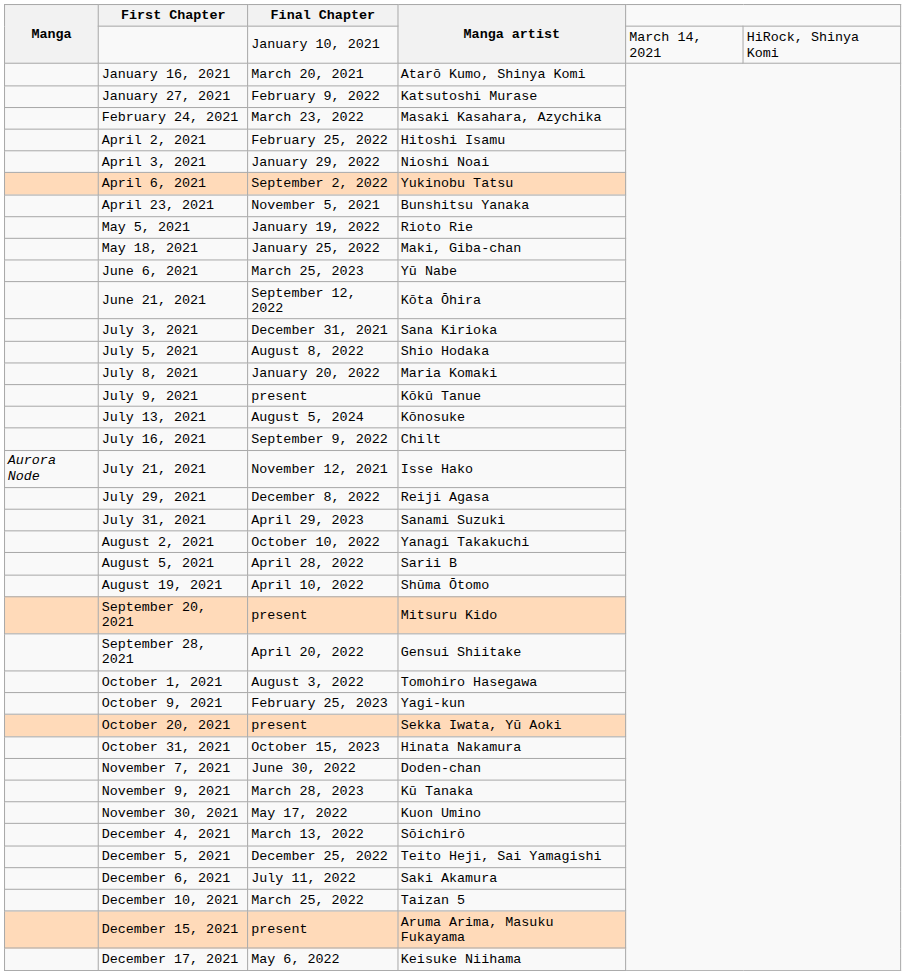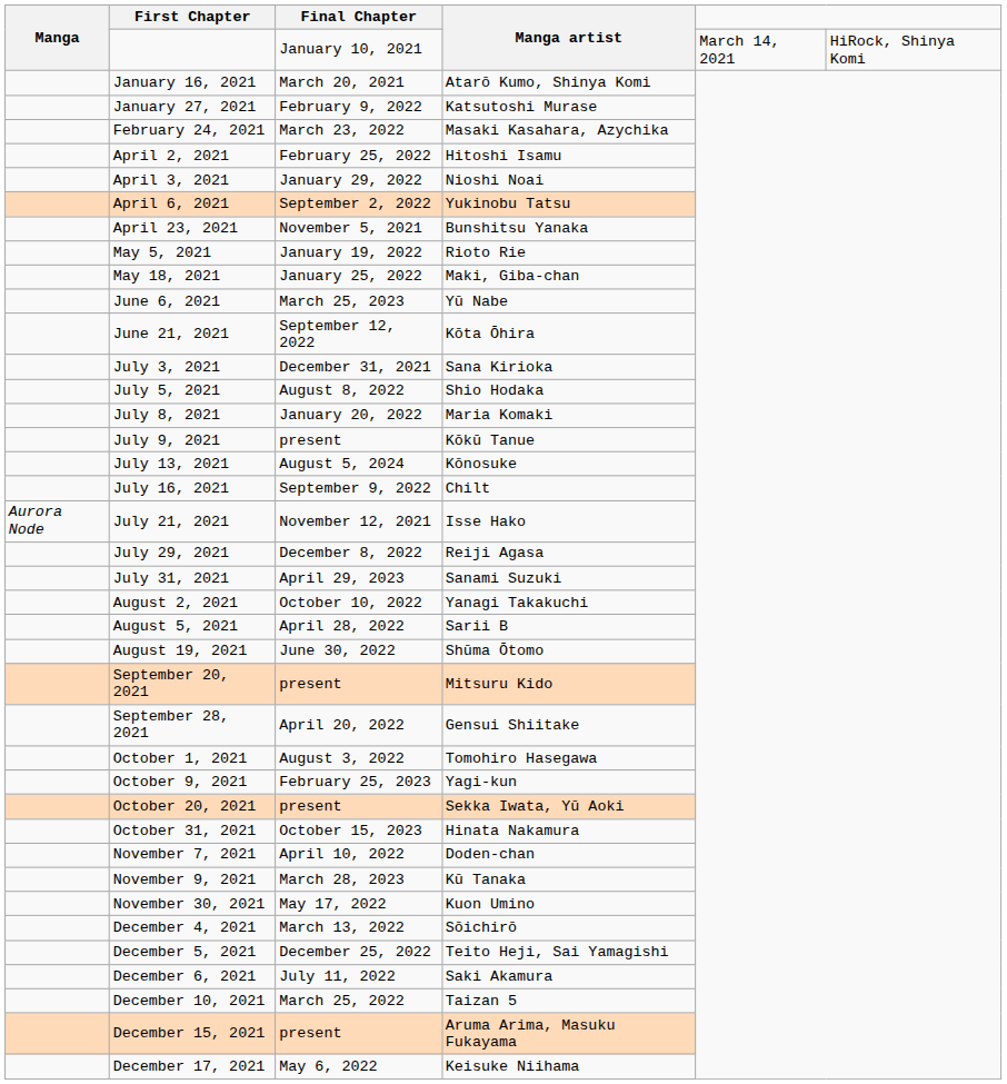 <table class="wikitable sortable">
 <tr>
 <th rowspan="2" scope="col">Manga</th>
 <th colspan="1" scope="col">First Chapter</th>
 <th colspan="1" scope="col">Final Chapter</th>
 <th rowspan="2" scope="col">Manga artist</th>
 </tr>
 <tr>
 <td></td>
 <td>January 10, 2021</td>
 <td>March 14, 2021</td>
 <td>HiRock, Shinya Komi</td>
 </tr>
 <tr>
 <td></td>
 <td>January 16, 2021</td>
 <td>March 20, 2021</td>
 <td>Atarō Kumo, Shinya Komi</td>
 </tr>
 <tr>
 <td></td>
 <td>January 27, 2021</td>
 <td>February 9, 2022</td>
 <td>Katsutoshi Murase</td>
 </tr>
 <tr>
 <td></td>
 <td>February 24, 2021</td>
 <td>March 23, 2022</td>
 <td>Masaki Kasahara, Azychika</td>
 </tr>
 <tr>
 <td></td>
 <td>April 2, 2021</td>
 <td>February 25, 2022</td>
 <td>Hitoshi Isamu</td>
 </tr>
 <tr>
 <td></td>
 <td>April 3, 2021</td>
 <td>January 29, 2022</td>
 <td>Nioshi Noai</td>
 </tr>
 <tr style="background-color:#FFDAB9;">
 <td></td>
 <td>April 6, 2021</td>
 <td>September 2, 2022</td>
 <td>Yukinobu Tatsu</td>
 </tr>
 <tr>
 <td></td>
 <td>April 23, 2021</td>
 <td>November 5, 2021</td>
 <td>Bunshitsu Yanaka</td>
 </tr>
 <tr>
 <td></td>
 <td>May 5, 2021</td>
 <td>January 19, 2022</td>
 <td>Rioto Rie</td>
 </tr>
 <tr>
 <td></td>
 <td>May 18, 2021</td>
 <td>January 25, 2022</td>
 <td>Maki, Giba-chan</td>
 </tr>
 <tr>
 <td></td>
 <td>June 6, 2021</td>
 <td>March 25, 2023</td>
 <td>Yū Nabe</td>
 </tr>
 <tr>
 <td></td>
 <td>June 21, 2021</td>
 <td>September 12, 2022</td>
 <td>Kōta Ōhira</td>
 </tr>
 <tr>
 <td></td>
 <td>July 3, 2021</td>
 <td>December 31, 2021</td>
 <td>Sana Kirioka</td>
 </tr>
 <tr>
 <td></td>
 <td>July 5, 2021</td>
 <td>August 8, 2022</td>
 <td>Shio Hodaka</td>
 </tr>
 <tr>
 <td></td>
 <td>July 8, 2021</td>
 <td>January 20, 2022</td>
 <td>Maria Komaki</td>
 </tr>
 <tr>
 <td></td>
 <td>July 9, 2021</td>
 <td>present</td>
 <td>Kōkū Tanue</td>
 </tr>
 <tr>
 <td></td>
 <td>July 13, 2021</td>
 <td>August 5, 2024</td>
 <td>Kōnosuke</td>
 </tr>
 <tr>
 <td></td>
 <td>July 16, 2021</td>
 <td>September 9, 2022</td>
 <td>Chilt</td>
 </tr>
 <tr>
 <td><em>Aurora Node</em></td>
 <td>July 21, 2021</td>
 <td>November 12, 2021</td>
 <td>Isse Hako</td>
 </tr>
 <tr>
 <td></td>
 <td>July 29, 2021</td>
 <td>December 8, 2022</td>
 <td>Reiji Agasa</td>
 </tr>
 <tr>
 <td></td>
 <td>July 31, 2021</td>
 <td>April 29, 2023</td>
 <td>Sanami Suzuki</td>
 </tr>
 <tr>
 <td></td>
 <td>August 2, 2021</td>
 <td>October 10, 2022</td>
 <td>Yanagi Takakuchi</td>
 </tr>
 <tr>
 <td></td>
 <td>August 5, 2021</td>
 <td>April 28, 2022</td>
 <td>Sarii B</td>
 </tr>
 <tr>
 <td></td>
 <td>August 19, 2021</td>
-<td>April 10, 2022</td>
+<td>June 30, 2022</td>
 <td>Shūma Ōtomo</td>
 </tr>
 <tr style="background-color:#FFDAB9;">
 <td></td>
 <td>September 20, 2021</td>
 <td>present</td>
 <td>Mitsuru Kido</td>
 </tr>
 <tr>
 <td></td>
 <td>September 28, 2021</td>
 <td>April 20, 2022</td>
 <td>Gensui Shiitake</td>
 </tr>
 <tr>
 <td></td>
 <td>October 1, 2021</td>
 <td>August 3, 2022</td>
 <td>Tomohiro Hasegawa</td>
 </tr>
 <tr>
 <td></td>
 <td>October 9, 2021</td>
 <td>February 25, 2023</td>
 <td>Yagi-kun</td>
 </tr>
 <tr style="background-color:#FFDAB9;">
 <td></td>
 <td>October 20, 2021</td>
 <td>present</td>
 <td>Sekka Iwata, Yū Aoki</td>
 </tr>
 <tr>
 <td></td>
 <td>October 31, 2021</td>
 <td>October 15, 2023</td>
 <td>Hinata Nakamura</td>
 </tr>
 <tr>
 <td></td>
 <td>November 7, 2021</td>
-<td>June 30, 2022</td>
+<td>April 10, 2022</td>
 <td>Doden-chan</td>
 </tr>
 <tr>
 <td></td>
 <td>November 9, 2021</td>
 <td>March 28, 2023</td>
 <td>Kū Tanaka</td>
 </tr>
 <tr>
 <td></td>
 <td>November 30, 2021</td>
 <td>May 17, 2022</td>
 <td>Kuon Umino</td>
 </tr>
 <tr>
 <td></td>
 <td>December 4, 2021</td>
 <td>March 13, 2022</td>
 <td>Sōichirō</td>
 </tr>
 <tr>
 <td></td>
 <td>December 5, 2021</td>
 <td>December 25, 2022</td>
 <td>Teito Heji, Sai Yamagishi</td>
 </tr>
 <tr>
 <td></td>
 <td>December 6, 2021</td>
 <td>July 11, 2022</td>
 <td>Saki Akamura</td>
 </tr>
 <tr>
 <td></td>
 <td>December 10, 2021</td>
 <td>March 25, 2022</td>
 <td>Taizan 5</td>
 </tr>
 <tr style="background-color:#FFDAB9;">
 <td></td>
 <td>December 15, 2021</td>
 <td>present</td>
 <td>Aruma Arima, Masuku Fukayama</td>
 </tr>
 <tr>
 <td></td>
 <td>December 17, 2021</td>
 <td>May 6, 2022</td>
 <td>Keisuke Niihama</td>
 </tr>
 <tr>
 </tr>
 </table>
